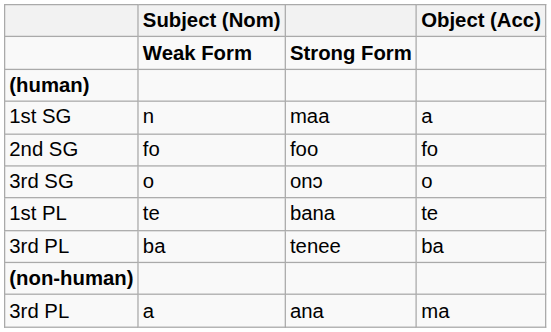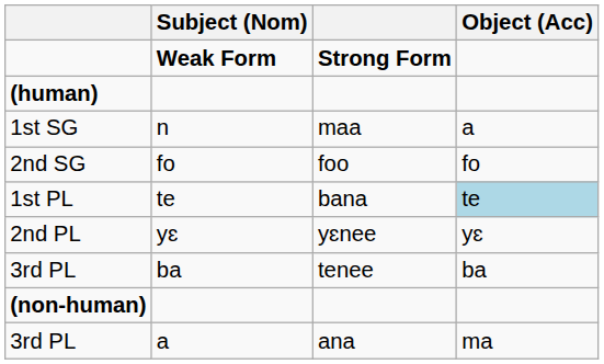 <table class="wikitable">
 <tr>
 <th></th>
 <th>Subject (Nom)</th>
 <th></th>
 <th>Object (Acc)</th>
 </tr>
 <tr>
 <td></td>
 <td><strong>Weak Form</strong></td>
 <td><strong>Strong Form</strong></td>
 <td></td>
 </tr>
 <tr>
 <td><strong>(human)</strong></td>
 <td></td>
 <td></td>
 <td></td>
 </tr>
 <tr>
 <td>1st SG</td>
 <td>n</td>
 <td>maa</td>
 <td>a</td>
 </tr>
 <tr>
 <td>2nd SG</td>
 <td>fo</td>
 <td>foo</td>
 <td>fo</td>
 </tr>
 <tr>
-<td>3rd SG</td>
-<td>o</td>
-<td>onɔ</td>
-<td>o</td>
-</tr>
-<tr>
 <td>1st PL</td>
 <td>te</td>
 <td>bana</td>
-<td>te</td>
+<td style="background: lightblue;">te</td>
+</tr>
+<tr>
+<td>2nd PL</td>
+<td>yɛ</td>
+<td>yɛnee</td>
+<td>yɛ</td>
 </tr>
 <tr>
 <td>3rd PL</td>
 <td>ba</td>
 <td>tenee</td>
 <td>ba</td>
 </tr>
 <tr>
 <td><strong>(non-human)</strong></td>
 <td></td>
 <td></td>
 <td></td>
 </tr>
 <tr>
 <td>3rd PL</td>
 <td>a</td>
 <td>ana</td>
 <td>ma</td>
 </tr>
 </table>
